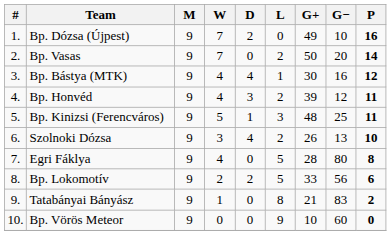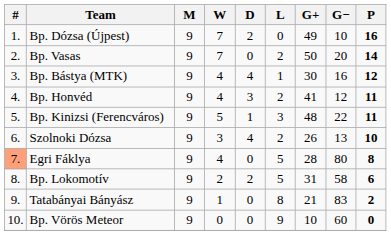 <table class="wikitable" style="text-align: center;">
 <tr>
 <th width="15">#</th>
 <th width="175">Team</th>
 <th width="30">M</th>
 <th width="30">W</th>
 <th width="30">D</th>
 <th width="30">L</th>
 <th width="30">G+</th>
 <th width="30">G−</th>
 <th width="30">P</th>
 </tr>
 <tr>
 <td>1.</td>
 <td align="left">Bp. Dózsa (Újpest)</td>
 <td>9</td>
 <td>7</td>
 <td>2</td>
 <td>0</td>
 <td>49</td>
 <td>10</td>
 <td><strong>16</strong></td>
 </tr>
 <tr>
 <td>2.</td>
 <td align="left">Bp. Vasas</td>
 <td>9</td>
 <td>7</td>
 <td>0</td>
 <td>2</td>
 <td>50</td>
 <td>20</td>
 <td><strong>14</strong></td>
 </tr>
 <tr>
 <td>3.</td>
 <td align="left">Bp. Bástya (MTK)</td>
 <td>9</td>
 <td>4</td>
 <td>4</td>
 <td>1</td>
 <td>30</td>
 <td>16</td>
 <td><strong>12</strong></td>
 </tr>
 <tr>
 <td>4.</td>
 <td align="left">Bp. Honvéd</td>
 <td>9</td>
 <td>4</td>
 <td>3</td>
 <td>2</td>
-<td>39</td>
+<td>41</td>
 <td>12</td>
 <td><strong>11</strong></td>
 </tr>
 <tr>
 <td>5.</td>
 <td align="left">Bp. Kinizsi (Ferencváros)</td>
 <td>9</td>
 <td>5</td>
 <td>1</td>
 <td>3</td>
 <td>48</td>
-<td>25</td>
+<td>22</td>
 <td><strong>11</strong></td>
 </tr>
 <tr>
 <td>6.</td>
 <td align="left">Szolnoki Dózsa</td>
 <td>9</td>
 <td>3</td>
 <td>4</td>
 <td>2</td>
 <td>26</td>
 <td>13</td>
 <td><strong>10</strong></td>
 </tr>
 <tr>
-<td>7.</td>
+<td style="background: lightsalmon;">7.</td>
 <td align="left">Egri Fáklya</td>
 <td>9</td>
 <td>4</td>
 <td>0</td>
 <td>5</td>
 <td>28</td>
 <td>80</td>
 <td><strong>8</strong></td>
 </tr>
 <tr>
 <td>8.</td>
 <td align="left">Bp. Lokomotív</td>
 <td>9</td>
 <td>2</td>
 <td>2</td>
 <td>5</td>
-<td>33</td>
-<td>56</td>
+<td>31</td>
+<td>58</td>
 <td><strong>6</strong></td>
 </tr>
 <tr>
 <td>9.</td>
 <td align="left">Tatabányai Bányász</td>
 <td>9</td>
 <td>1</td>
 <td>0</td>
 <td>8</td>
 <td>21</td>
 <td>83</td>
 <td><strong>2</strong></td>
 </tr>
 <tr>
 <td>10.</td>
 <td align="left">Bp. Vörös Meteor</td>
 <td>9</td>
 <td>0</td>
 <td>0</td>
 <td>9</td>
 <td>10</td>
 <td>60</td>
 <td><strong>0</strong></td>
 </tr>
 <tr>
 </tr>
 </table>
